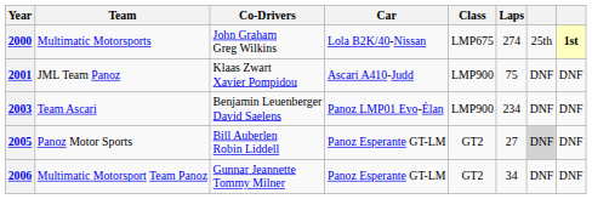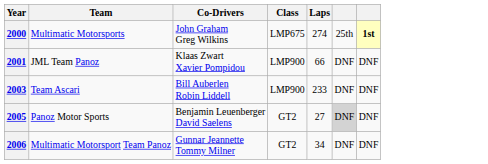 <table class="wikitable" style="text-align:center; font-size:90%">
 <tr>
 <th>Year</th>
 <th>Team</th>
 <th>Co-Drivers</th>
-<th>Car</th>
 <th>Class</th>
 <th>Laps</th>
 <th></th>
 <th></th>
 </tr>
 <tr>
 <th><a href='#'>2000</a></th>
 <td align="left"> <a href='#'>Multimatic Motorsports</a></td>
 <td align="left"> <a href='#'>John Graham</a><br> Greg Wilkins</td>
-<td align="left"><a href='#'>Lola B2K/40</a>-<a href='#'>Nissan</a></td>
 <td>LMP675</td>
 <td>274</td>
 <td>25th</td>
 <td style="background:#FFFFBF;"><strong>1st</strong></td>
 </tr>
 <tr>
 <th><a href='#'>2001</a></th>
 <td align="left"> JML Team <a href='#'>Panoz</a></td>
 <td align="left"> Klaas Zwart<br> <a href='#'>Xavier Pompidou</a></td>
-<td align="left"><a href='#'>Ascari A410</a>-<a href='#'>Judd</a></td>
 <td>LMP900</td>
-<td>75</td>
+<td>66</td>
 <td>DNF</td>
 <td>DNF</td>
 </tr>
 <tr>
 <th><a href='#'>2003</a></th>
 <td align="left"> <a href='#'>Team Ascari</a></td>
-<td align="left"> Benjamin Leuenberger<br> <a href='#'>David Saelens</a></td>
-<td align="left"><a href='#'>Panoz LMP01 Evo</a>-<a href='#'>Élan</a></td>
+<td align="left"> <a href='#'>Bill Auberlen</a><br> <a href='#'>Robin Liddell</a></td>
 <td>LMP900</td>
-<td>234</td>
+<td>233</td>
 <td>DNF</td>
 <td>DNF</td>
 </tr>
 <tr>
 <th><a href='#'>2005</a></th>
 <td align="left"> <a href='#'>Panoz</a> Motor Sports</td>
-<td align="left"> <a href='#'>Bill Auberlen</a><br> <a href='#'>Robin Liddell</a></td>
-<td align="left"><a href='#'>Panoz Esperante</a> GT-LM</td>
+<td align="left"> Benjamin Leuenberger<br> <a href='#'>David Saelens</a></td>
 <td>GT2</td>
 <td>27</td>
 <td style="background: lightgrey;">DNF</td>
 <td>DNF</td>
 </tr>
 <tr>
 <th><a href='#'>2006</a></th>
 <td align="left"> <a href='#'>Multimatic Motorsport</a> <a href='#'>Team Panoz</a></td>
 <td align="left"> <a href='#'>Gunnar Jeannette</a><br> <a href='#'>Tommy Milner</a></td>
-<td align="left"><a href='#'>Panoz Esperante</a> GT-LM</td>
 <td>GT2</td>
 <td>34</td>
 <td>DNF</td>
 <td>DNF</td>
 </tr>
 </table>
